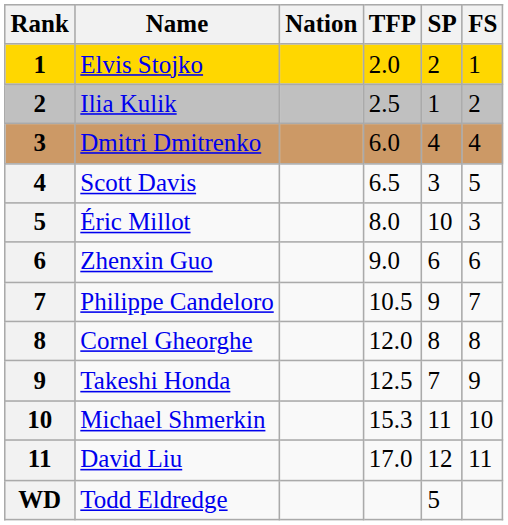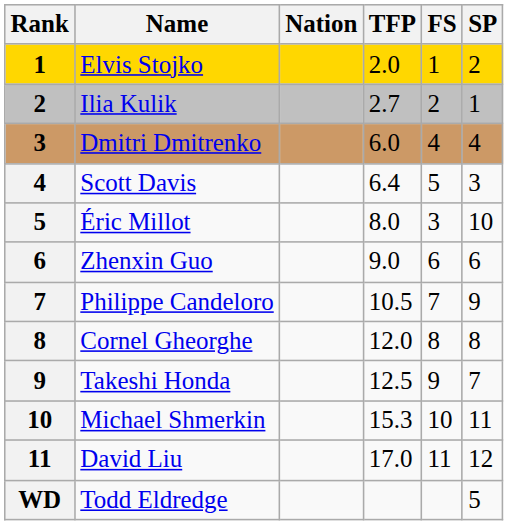 <table class="wikitable">
 <tr>
 <th>Rank</th>
 <th>Name</th>
 <th>Nation</th>
 <th>TFP</th>
+<th>FS</th>
 <th>SP</th>
-<th>FS</th>
 </tr>
 <tr bgcolor="gold">
 <td align="center"><strong>1</strong></td>
 <td><a href='#'>Elvis Stojko</a></td>
 <td></td>
 <td>2.0</td>
+<td>1</td>
 <td>2</td>
-<td>1</td>
 </tr>
 <tr bgcolor="silver">
 <td align="center"><strong>2</strong></td>
 <td><a href='#'>Ilia Kulik</a></td>
 <td></td>
-<td>2.5</td>
+<td>2.7</td>
+<td>2</td>
 <td>1</td>
-<td>2</td>
 </tr>
 <tr bgcolor="cc9966">
 <td align="center"><strong>3</strong></td>
 <td><a href='#'>Dmitri Dmitrenko</a></td>
 <td></td>
 <td>6.0</td>
 <td>4</td>
 <td>4</td>
 </tr>
 <tr>
 <th>4</th>
 <td><a href='#'>Scott Davis</a></td>
 <td></td>
-<td>6.5</td>
+<td>6.4</td>
+<td>5</td>
 <td>3</td>
-<td>5</td>
 </tr>
 <tr>
 <th>5</th>
 <td><a href='#'>Éric Millot</a></td>
 <td></td>
 <td>8.0</td>
+<td>3</td>
 <td>10</td>
-<td>3</td>
 </tr>
 <tr>
 <th>6</th>
 <td><a href='#'>Zhenxin Guo</a></td>
 <td></td>
 <td>9.0</td>
 <td>6</td>
 <td>6</td>
 </tr>
 <tr>
 <th>7</th>
 <td><a href='#'>Philippe Candeloro</a></td>
 <td></td>
 <td>10.5</td>
+<td>7</td>
 <td>9</td>
-<td>7</td>
 </tr>
 <tr>
 <th>8</th>
 <td><a href='#'>Cornel Gheorghe</a></td>
 <td></td>
 <td>12.0</td>
 <td>8</td>
 <td>8</td>
 </tr>
 <tr>
 <th>9</th>
 <td><a href='#'>Takeshi Honda</a></td>
 <td></td>
 <td>12.5</td>
+<td>9</td>
 <td>7</td>
-<td>9</td>
 </tr>
 <tr>
 <th>10</th>
 <td><a href='#'>Michael Shmerkin</a></td>
 <td></td>
 <td>15.3</td>
+<td>10</td>
 <td>11</td>
-<td>10</td>
 </tr>
 <tr>
 <th>11</th>
 <td><a href='#'>David Liu</a></td>
 <td></td>
 <td>17.0</td>
+<td>11</td>
 <td>12</td>
-<td>11</td>
 </tr>
 <tr>
 <th>WD</th>
 <td><a href='#'>Todd Eldredge</a></td>
 <td></td>
 <td></td>
+<td></td>
 <td>5</td>
-<td></td>
 </tr>
 </table>
